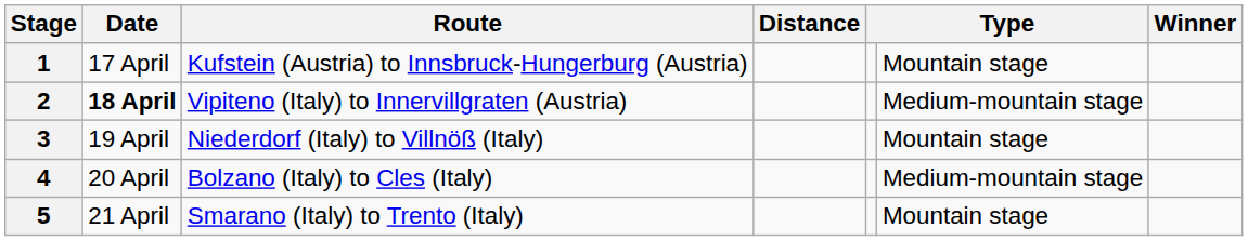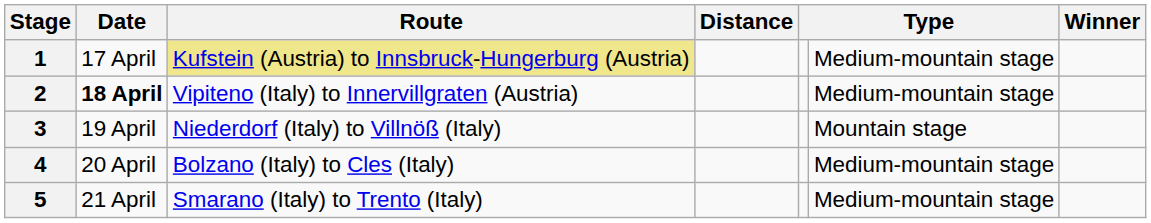 <table class="wikitable">
 <tr>
 <th scope="col">Stage</th>
 <th scope="col">Date</th>
 <th scope="col">Route</th>
 <th scope="col">Distance</th>
 <th colspan="2" scope="col">Type</th>
 <th scope="col">Winner</th>
 </tr>
 <tr>
 <th scope="row">1</th>
 <td>17 April</td>
-<td><a href='#'>Kufstein</a> (Austria) to <a href='#'>Innsbruck</a>-<a href='#'>Hungerburg</a> (Austria)</td>
+<td style="background: khaki;"><a href='#'>Kufstein</a> (Austria) to <a href='#'>Innsbruck</a>-<a href='#'>Hungerburg</a> (Austria)</td>
 <td style="text-align:center;"></td>
 <td></td>
-<td>Mountain stage</td>
+<td>Medium-mountain stage</td>
 <td></td>
 </tr>
 <tr>
 <th scope="row">2</th>
 <td><strong>18 April</strong></td>
 <td><a href='#'>Vipiteno</a> (Italy) to <a href='#'>Innervillgraten</a> (Austria)</td>
 <td style="text-align:center;"></td>
 <td></td>
 <td>Medium-mountain stage</td>
 <td></td>
 </tr>
 <tr>
 <th scope="row">3</th>
 <td>19 April</td>
 <td><a href='#'>Niederdorf</a> (Italy) to <a href='#'>Villnöß</a> (Italy)</td>
 <td style="text-align:center;"></td>
 <td></td>
 <td>Mountain stage</td>
 <td></td>
 </tr>
 <tr>
 <th scope="row">4</th>
 <td>20 April</td>
 <td><a href='#'>Bolzano</a> (Italy) to <a href='#'>Cles</a> (Italy)</td>
 <td style="text-align:center;"></td>
 <td></td>
 <td>Medium-mountain stage</td>
 <td></td>
 </tr>
 <tr>
 <th scope="row">5</th>
 <td>21 April</td>
 <td><a href='#'>Smarano</a> (Italy) to <a href='#'>Trento</a> (Italy)</td>
 <td style="text-align:center;"></td>
 <td></td>
-<td>Mountain stage</td>
+<td>Medium-mountain stage</td>
 <td></td>
 </tr>
 </table>
